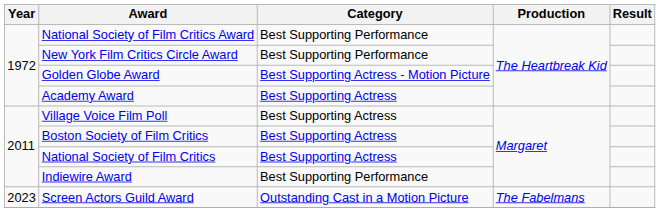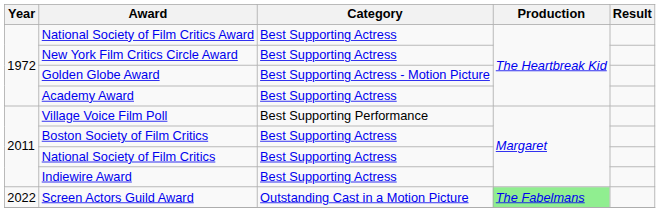 <table class="wikitable">
 <tr>
 <th>Year</th>
 <th>Award</th>
 <th>Category</th>
 <th>Production</th>
 <th>Result</th>
 </tr>
 <tr>
 <td rowspan="4">1972</td>
 <td><a href='#'>National Society of Film Critics Award</a></td>
-<td>Best Supporting Performance</td>
+<td><a href='#'>Best Supporting Actress</a></td>
 <td rowspan="4"><a href='#'><em>The Heartbreak Kid</em></a></td>
 <td></td>
 </tr>
 <tr>
 <td><a href='#'>New York Film Critics Circle Award</a></td>
-<td>Best Supporting Performance</td>
+<td><a href='#'>Best Supporting Actress</a></td>
 <td></td>
 </tr>
 <tr>
 <td><a href='#'>Golden Globe Award</a></td>
 <td><a href='#'>Best Supporting Actress - Motion Picture</a></td>
 <td></td>
 </tr>
 <tr>
 <td><a href='#'>Academy Award</a></td>
 <td><a href='#'>Best Supporting Actress</a></td>
 <td></td>
 </tr>
 <tr>
 <td rowspan=4>2011</td>
 <td><a href='#'>Village Voice Film Poll</a></td>
-<td>Best Supporting Actress</td>
+<td>Best Supporting Performance</td>
 <td rowspan=4><em><a href='#'>Margaret</a></em></td>
 <td></td>
 </tr>
 <tr>
 <td><a href='#'>Boston Society of Film Critics</a></td>
 <td><a href='#'>Best Supporting Actress</a></td>
 <td></td>
 </tr>
 <tr>
 <td><a href='#'>National Society of Film Critics</a></td>
 <td><a href='#'>Best Supporting Actress</a></td>
 <td></td>
 </tr>
 <tr>
 <td><a href='#'>Indiewire Award</a></td>
-<td>Best Supporting Performance</td>
+<td><a href='#'>Best Supporting Actress</a></td>
 <td></td>
 </tr>
 <tr>
-<td>2023</td>
+<td>2022</td>
 <td><a href='#'>Screen Actors Guild Award</a></td>
 <td><a href='#'>Outstanding Cast in a Motion Picture</a></td>
-<td><em><a href='#'>The Fabelmans</a></em></td>
+<td style="background: lightgreen;"><em><a href='#'>The Fabelmans</a></em></td>
 <td></td>
 </tr>
 <tr>
 </tr>
 </table>
